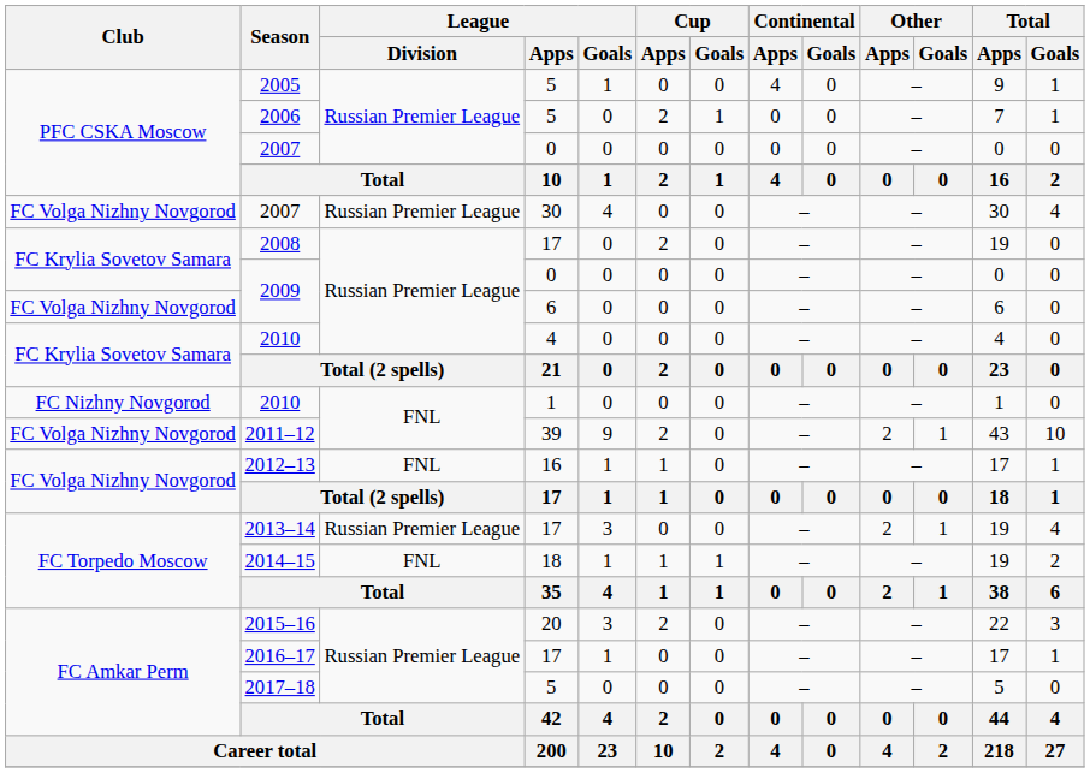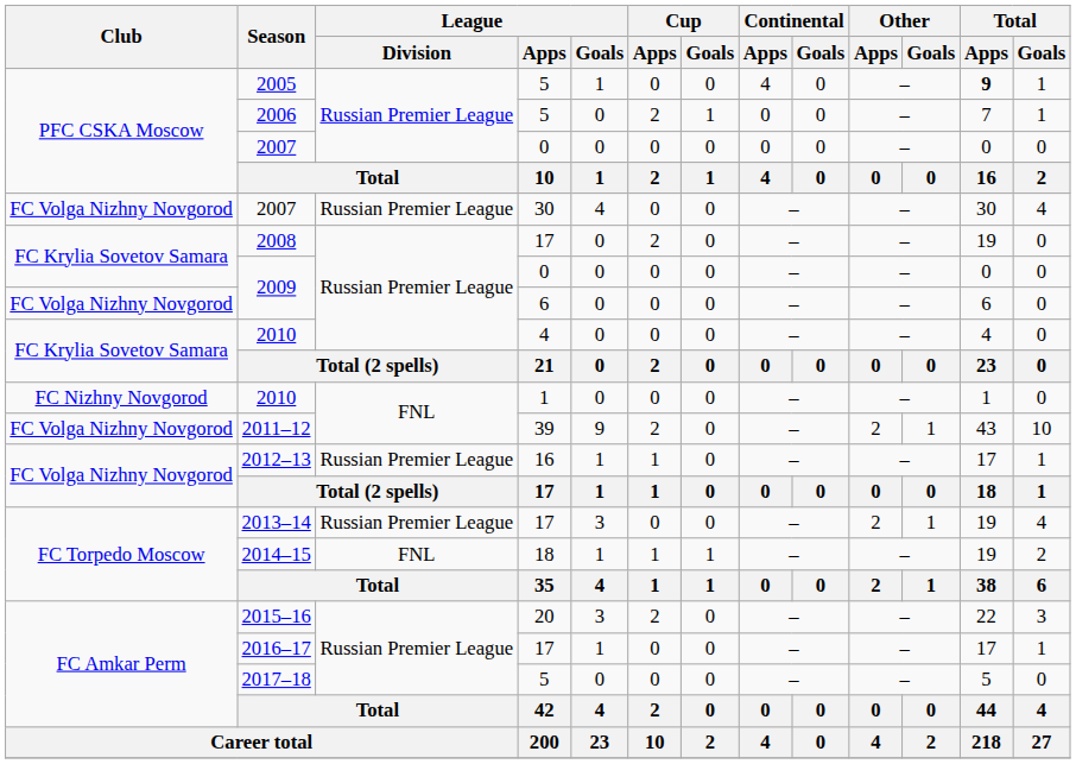 <table class="wikitable" style="text-align: center;">
 <tr>
 <th rowspan=2>Club</th>
 <th rowspan=2>Season</th>
 <th colspan=3>League</th>
 <th colspan=2>Cup</th>
 <th colspan=2>Continental</th>
 <th colspan=2>Other</th>
 <th colspan=2>Total</th>
 </tr>
 <tr>
 <th>Division</th>
 <th>Apps</th>
 <th>Goals</th>
 <th>Apps</th>
 <th>Goals</th>
 <th>Apps</th>
 <th>Goals</th>
 <th>Apps</th>
 <th>Goals</th>
 <th>Apps</th>
 <th>Goals</th>
 </tr>
 <tr>
 <td rowspan=4><a href='#'>PFC CSKA Moscow</a></td>
 <td><a href='#'>2005</a></td>
 <td rowspan=3><a href='#'>Russian Premier League</a></td>
 <td>5</td>
 <td>1</td>
 <td>0</td>
 <td>0</td>
 <td>4</td>
 <td>0</td>
 <td colspan=2>–</td>
-<td>9</td>
+<td><strong>9</strong></td>
 <td>1</td>
 </tr>
 <tr>
 <td><a href='#'>2006</a></td>
 <td>5</td>
 <td>0</td>
 <td>2</td>
 <td>1</td>
 <td>0</td>
 <td>0</td>
 <td colspan=2>–</td>
 <td>7</td>
 <td>1</td>
 </tr>
 <tr>
 <td><a href='#'>2007</a></td>
 <td>0</td>
 <td>0</td>
 <td>0</td>
 <td>0</td>
 <td>0</td>
 <td>0</td>
 <td colspan=2>–</td>
 <td>0</td>
 <td>0</td>
 </tr>
 <tr>
 <th colspan=2>Total</th>
 <th>10</th>
 <th>1</th>
 <th>2</th>
 <th>1</th>
 <th>4</th>
 <th>0</th>
 <th>0</th>
 <th>0</th>
 <th>16</th>
 <th>2</th>
 </tr>
 <tr>
 <td><a href='#'>FC Volga Nizhny Novgorod</a></td>
 <td>2007</td>
 <td>Russian Premier League</td>
 <td>30</td>
 <td>4</td>
 <td>0</td>
 <td>0</td>
 <td colspan=2>–</td>
 <td colspan=2>–</td>
 <td>30</td>
 <td>4</td>
 </tr>
 <tr>
 <td rowspan=2><a href='#'>FC Krylia Sovetov Samara</a></td>
 <td><a href='#'>2008</a></td>
 <td rowspan=4>Russian Premier League</td>
 <td>17</td>
 <td>0</td>
 <td>2</td>
 <td>0</td>
 <td colspan=2>–</td>
 <td colspan=2>–</td>
 <td>19</td>
 <td>0</td>
 </tr>
 <tr>
 <td rowspan=2><a href='#'>2009</a></td>
 <td>0</td>
 <td>0</td>
 <td>0</td>
 <td>0</td>
 <td colspan=2>–</td>
 <td colspan=2>–</td>
 <td>0</td>
 <td>0</td>
 </tr>
 <tr>
 <td><a href='#'>FC Volga Nizhny Novgorod</a></td>
 <td>6</td>
 <td>0</td>
 <td>0</td>
 <td>0</td>
 <td colspan=2>–</td>
 <td colspan=2>–</td>
 <td>6</td>
 <td>0</td>
 </tr>
 <tr>
 <td rowspan=2><a href='#'>FC Krylia Sovetov Samara</a></td>
 <td><a href='#'>2010</a></td>
 <td>4</td>
 <td>0</td>
 <td>0</td>
 <td>0</td>
 <td colspan=2>–</td>
 <td colspan=2>–</td>
 <td>4</td>
 <td>0</td>
 </tr>
 <tr>
 <th colspan=2>Total (2 spells)</th>
 <th>21</th>
 <th>0</th>
 <th>2</th>
 <th>0</th>
 <th>0</th>
 <th>0</th>
 <th>0</th>
 <th>0</th>
 <th>23</th>
 <th>0</th>
 </tr>
 <tr>
 <td><a href='#'>FC Nizhny Novgorod</a></td>
 <td><a href='#'>2010</a></td>
 <td rowspan=2>FNL</td>
 <td>1</td>
 <td>0</td>
 <td>0</td>
 <td>0</td>
 <td colspan=2>–</td>
 <td colspan=2>–</td>
 <td>1</td>
 <td>0</td>
 </tr>
 <tr>
 <td><a href='#'>FC Volga Nizhny Novgorod</a></td>
 <td><a href='#'>2011–12</a></td>
 <td>39</td>
 <td>9</td>
 <td>2</td>
 <td>0</td>
 <td colspan=2>–</td>
 <td>2</td>
 <td>1</td>
 <td>43</td>
 <td>10</td>
 </tr>
 <tr>
 <td rowspan=2><a href='#'>FC Volga Nizhny Novgorod</a></td>
 <td><a href='#'>2012–13</a></td>
-<td>FNL</td>
+<td>Russian Premier League</td>
 <td>16</td>
 <td>1</td>
 <td>1</td>
 <td>0</td>
 <td colspan=2>–</td>
 <td colspan=2>–</td>
 <td>17</td>
 <td>1</td>
 </tr>
 <tr>
 <th colspan=2>Total (2 spells)</th>
 <th>17</th>
 <th>1</th>
 <th>1</th>
 <th>0</th>
 <th>0</th>
 <th>0</th>
 <th>0</th>
 <th>0</th>
 <th>18</th>
 <th>1</th>
 </tr>
 <tr>
 <td rowspan=3><a href='#'>FC Torpedo Moscow</a></td>
 <td><a href='#'>2013–14</a></td>
 <td>Russian Premier League</td>
 <td>17</td>
 <td>3</td>
 <td>0</td>
 <td>0</td>
 <td colspan=2>–</td>
 <td>2</td>
 <td>1</td>
 <td>19</td>
 <td>4</td>
 </tr>
 <tr>
 <td><a href='#'>2014–15</a></td>
 <td>FNL</td>
 <td>18</td>
 <td>1</td>
 <td>1</td>
 <td>1</td>
 <td colspan=2>–</td>
 <td colspan=2>–</td>
 <td>19</td>
 <td>2</td>
 </tr>
 <tr>
 <th colspan=2>Total</th>
 <th>35</th>
 <th>4</th>
 <th>1</th>
 <th>1</th>
 <th>0</th>
 <th>0</th>
 <th>2</th>
 <th>1</th>
 <th>38</th>
 <th>6</th>
 </tr>
 <tr>
 <td rowspan=4><a href='#'>FC Amkar Perm</a></td>
 <td><a href='#'>2015–16</a></td>
 <td rowspan=3>Russian Premier League</td>
 <td>20</td>
 <td>3</td>
 <td>2</td>
 <td>0</td>
 <td colspan=2>–</td>
 <td colspan=2>–</td>
 <td>22</td>
 <td>3</td>
 </tr>
 <tr>
 <td><a href='#'>2016–17</a></td>
 <td>17</td>
 <td>1</td>
 <td>0</td>
 <td>0</td>
 <td colspan=2>–</td>
 <td colspan=2>–</td>
 <td>17</td>
 <td>1</td>
 </tr>
 <tr>
 <td><a href='#'>2017–18</a></td>
 <td>5</td>
 <td>0</td>
 <td>0</td>
 <td>0</td>
 <td colspan=2>–</td>
 <td colspan=2>–</td>
 <td>5</td>
 <td>0</td>
 </tr>
 <tr>
 <th colspan=2>Total</th>
 <th>42</th>
 <th>4</th>
 <th>2</th>
 <th>0</th>
 <th>0</th>
 <th>0</th>
 <th>0</th>
 <th>0</th>
 <th>44</th>
 <th>4</th>
 </tr>
 <tr>
 <th colspan=3>Career total</th>
 <th>200</th>
 <th>23</th>
 <th>10</th>
 <th>2</th>
 <th>4</th>
 <th>0</th>
 <th>4</th>
 <th>2</th>
 <th>218</th>
 <th>27</th>
 </tr>
 <tr>
 </tr>
 </table>
